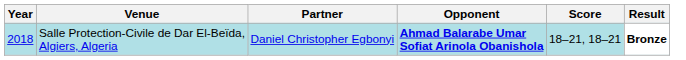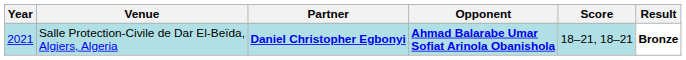 <table class="sortable wikitable" style="font-size: 90%;">
 <tr>
 <th>Year</th>
 <th>Venue</th>
 <th>Partner</th>
 <th>Opponent</th>
 <th>Score</th>
 <th>Result</th>
 </tr>
 <tr style="background:#B0E0E6">
-<td align="center"><a href='#'>2018</a></td>
+<td align="center"><a href='#'>2021</a></td>
 <td align="left">Salle Protection-Civile de Dar El-Beïda,<br><a href='#'>Algiers, Algeria</a></td>
-<td align="left"> <a href='#'>Daniel Christopher Egbonyi</a></td>
+<td align="left"><strong> <a href='#'>Daniel Christopher Egbonyi</a></strong></td>
 <td align="left"><strong> <a href='#'>Ahmad Balarabe Umar</a> <br>  <a href='#'>Sofiat Arinola Obanishola</a></strong></td>
 <td align="left">18–21, 18–21</td>
 <td style="text-align:left; background:white"> <strong>Bronze</strong></td>
 </tr>
 </table>
